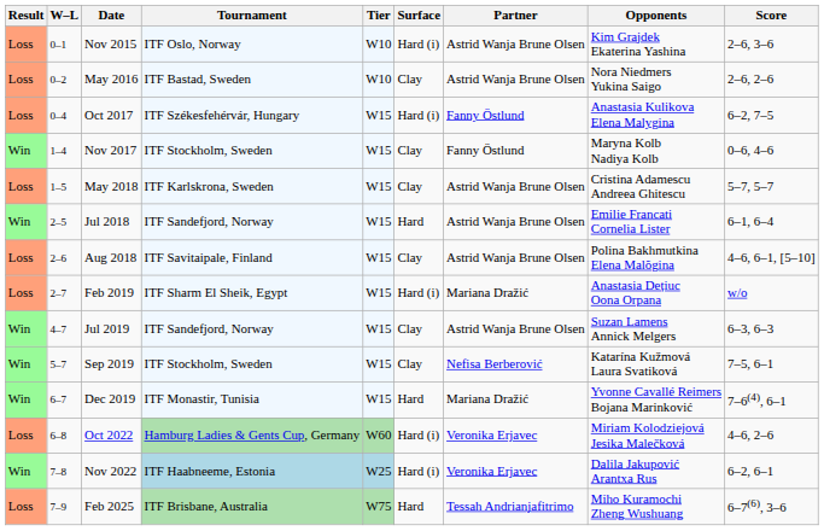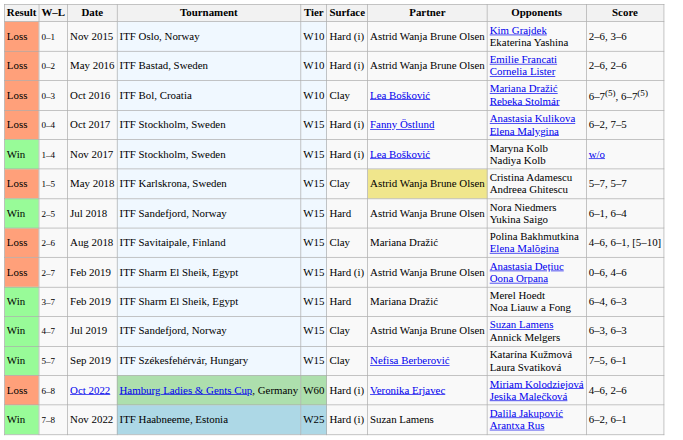 <table class="sortable wikitable nowrap">
 <tr>
 <th>Result</th>
 <th class="unsortable">W–L</th>
 <th>Date</th>
 <th>Tournament</th>
 <th>Tier</th>
 <th>Surface</th>
 <th>Partner</th>
 <th>Opponents</th>
 <th class="unsortable">Score</th>
 </tr>
 <tr>
 <td style="background:#ffa07a;">Loss</td>
 <td><small>0–1</small></td>
 <td>Nov 2015</td>
 <td style="background:#f0f8ff;">ITF Oslo, Norway</td>
 <td style="background:#f0f8ff;">W10</td>
 <td>Hard (i)</td>
 <td> Astrid Wanja Brune Olsen</td>
 <td> <a href='#'>Kim Grajdek</a> <br>  Ekaterina Yashina</td>
 <td>2–6, 3–6</td>
 </tr>
 <tr>
 <td style="background:#ffa07a;">Loss</td>
 <td><small>0–2</small></td>
 <td>May 2016</td>
 <td style="background:#f0f8ff;">ITF Bastad, Sweden</td>
 <td style="background:#f0f8ff;">W10</td>
+<td>Hard (i)</td>
+<td> Astrid Wanja Brune Olsen</td>
+<td> <a href='#'>Emilie Francati</a> <br>  <a href='#'>Cornelia Lister</a></td>
+<td>2–6, 2–6</td>
+</tr>
+<tr>
+<td style="background:#ffa07a;">Loss</td>
+<td><small>0–3</small></td>
+<td>Oct 2016</td>
+<td style="background:#f0f8ff;">ITF Bol, Croatia</td>
+<td style="background:#f0f8ff;">W10</td>
 <td>Clay</td>
-<td> Astrid Wanja Brune Olsen</td>
-<td> Nora Niedmers <br>  Yukina Saigo</td>
-<td>2–6, 2–6</td>
+<td> <a href='#'>Lea Bošković</a></td>
+<td> <a href='#'>Mariana Dražić</a> <br>  <a href='#'>Rebeka Stolmár</a></td>
+<td>6–7<sup>(5)</sup>, 6–7<sup>(5)</sup></td>
 </tr>
 <tr>
 <td style="background:#ffa07a;">Loss</td>
 <td><small>0–4</small></td>
 <td>Oct 2017</td>
-<td style="background:#f0f8ff;">ITF Székesfehérvár, Hungary</td>
+<td style="background:#f0f8ff;">ITF Stockholm, Sweden</td>
 <td style="background:#f0f8ff;">W15</td>
 <td>Hard (i)</td>
 <td> <a href='#'>Fanny Östlund</a></td>
 <td> <a href='#'>Anastasia Kulikova</a> <br>  <a href='#'>Elena Malygina</a></td>
 <td>6–2, 7–5</td>
 </tr>
 <tr>
 <td style="background:#98fb98;">Win</td>
 <td><small>1–4</small></td>
 <td>Nov 2017</td>
 <td style="background:#f0f8ff;">ITF Stockholm, Sweden</td>
 <td style="background:#f0f8ff;">W15</td>
-<td>Clay</td>
-<td> Fanny Östlund</td>
+<td>Hard (i)</td>
+<td> <a href='#'>Lea Bošković</a></td>
 <td> Maryna Kolb <br>  Nadiya Kolb</td>
-<td>0–6, 4–6</td>
+<td><a href='#'>w/o</a></td>
 </tr>
 <tr>
 <td bgcolor="FFA07A">Loss</td>
 <td><small>1–5</small></td>
 <td>May 2018</td>
 <td style="background:#f0f8ff;">ITF Karlskrona, Sweden</td>
 <td style="background:#f0f8ff;">W15</td>
 <td>Clay</td>
-<td> Astrid Wanja Brune Olsen</td>
+<td style="background: khaki;"> Astrid Wanja Brune Olsen</td>
 <td> Cristina Adamescu <br>  Andreea Ghitescu</td>
 <td>5–7, 5–7</td>
 </tr>
 <tr>
 <td style="background:#98fb98;">Win</td>
 <td><small>2–5</small></td>
 <td>Jul 2018</td>
 <td style="background:#f0f8ff;">ITF Sandefjord, Norway</td>
 <td style="background:#f0f8ff;">W15</td>
 <td>Hard</td>
 <td> Astrid Wanja Brune Olsen</td>
-<td> <a href='#'>Emilie Francati</a> <br>  <a href='#'>Cornelia Lister</a></td>
+<td> Nora Niedmers <br>  Yukina Saigo</td>
 <td>6–1, 6–4</td>
 </tr>
 <tr>
 <td bgcolor="FFA07A">Loss</td>
 <td><small>2–6</small></td>
 <td>Aug 2018</td>
 <td style="background:#f0f8ff;">ITF Savitaipale, Finland</td>
 <td style="background:#f0f8ff;">W15</td>
 <td>Clay</td>
-<td> Astrid Wanja Brune Olsen</td>
+<td> Mariana Dražić</td>
 <td> Polina Bakhmutkina <br>  <a href='#'>Elena Malõgina</a></td>
 <td>4–6, 6–1, [5–10]</td>
 </tr>
 <tr>
 <td bgcolor="FFA07A">Loss</td>
 <td><small>2–7</small></td>
 <td>Feb 2019</td>
 <td style="background:#f0f8ff;">ITF Sharm El Sheik, Egypt</td>
 <td style="background:#f0f8ff;">W15</td>
 <td>Hard (i)</td>
+<td> Astrid Wanja Brune Olsen</td>
+<td> <a href='#'>Anastasia Dețiuc</a> <br>  <a href='#'>Oona Orpana</a></td>
+<td>0–6, 4–6</td>
+</tr>
+<tr>
+<td style="background:#98fb98;">Win</td>
+<td><small>3–7</small></td>
+<td>Feb 2019</td>
+<td style="background:#f0f8ff;">ITF Sharm El Sheik, Egypt</td>
+<td style="background:#f0f8ff;">W15</td>
+<td>Hard</td>
 <td> Mariana Dražić</td>
-<td> <a href='#'>Anastasia Dețiuc</a> <br>  <a href='#'>Oona Orpana</a></td>
-<td><a href='#'>w/o</a></td>
+<td> Merel Hoedt <br>  Noa Liauw a Fong</td>
+<td>6–4, 6–3</td>
 </tr>
 <tr>
 <td style="background:#98fb98;">Win</td>
 <td><small>4–7</small></td>
 <td>Jul 2019</td>
 <td style="background:#f0f8ff;">ITF Sandefjord, Norway</td>
 <td style="background:#f0f8ff;">W15</td>
 <td>Clay</td>
 <td> Astrid Wanja Brune Olsen</td>
 <td> <a href='#'>Suzan Lamens</a> <br>  Annick Melgers</td>
 <td>6–3, 6–3</td>
 </tr>
 <tr>
 <td style="background:#98fb98;">Win</td>
 <td><small>5–7</small></td>
 <td>Sep 2019</td>
-<td style="background:#f0f8ff;">ITF Stockholm, Sweden</td>
+<td style="background:#f0f8ff;">ITF Székesfehérvár, Hungary</td>
 <td style="background:#f0f8ff;">W15</td>
 <td>Clay</td>
 <td> <a href='#'>Nefisa Berberović</a></td>
 <td> Katarína Kužmová <br>  Laura Svatiková</td>
 <td>7–5, 6–1</td>
-</tr>
-<tr>
-<td style="background:#98fb98;">Win</td>
-<td><small>6–7</small></td>
-<td>Dec 2019</td>
-<td style="background:#f0f8ff;">ITF Monastir, Tunisia</td>
-<td style="background:#f0f8ff;">W15</td>
-<td>Hard</td>
-<td> Mariana Dražić</td>
-<td> <a href='#'>Yvonne Cavallé Reimers</a> <br>  Bojana Marinković</td>
-<td>7–6<sup>(4)</sup>, 6–1</td>
 </tr>
 <tr>
 <td style="background:#ffa07a;">Loss</td>
 <td><small>6–8</small></td>
 <td><a href='#'>Oct 2022</a></td>
 <td style="background:#addfad;"><a href='#'>Hamburg Ladies & Gents Cup</a>, Germany</td>
 <td style="background:#addfad;">W60</td>
 <td>Hard (i)</td>
 <td> <a href='#'>Veronika Erjavec</a></td>
 <td> <a href='#'>Miriam Kolodziejová</a> <br>  <a href='#'>Jesika Malečková</a></td>
 <td>4–6, 2–6</td>
 </tr>
 <tr>
 <td style="background:#98fb98;">Win</td>
 <td><small>7–8</small></td>
 <td>Nov 2022</td>
 <td style="background:lightblue;">ITF Haabneeme, Estonia</td>
 <td style="background:lightblue;">W25</td>
 <td>Hard (i)</td>
-<td> <a href='#'>Veronika Erjavec</a></td>
+<td> Suzan Lamens</td>
 <td> <a href='#'>Dalila Jakupović</a> <br>  <a href='#'>Arantxa Rus</a></td>
 <td>6–2, 6–1</td>
 </tr>
-<tr>
-<td style="background:#ffa07a;">Loss</td>
-<td><small>7–9</small></td>
-<td>Feb 2025</td>
-<td style="background:#addfad;">ITF Brisbane, Australia</td>
-<td style="background:#addfad;">W75</td>
-<td>Hard</td>
-<td> <a href='#'>Tessah Andrianjafitrimo</a></td>
-<td> <a href='#'>Miho Kuramochi</a> <br>  <a href='#'>Zheng Wushuang</a></td>
-<td>6–7<sup>(6)</sup>, 3–6</td>
-</tr>
 </table>
